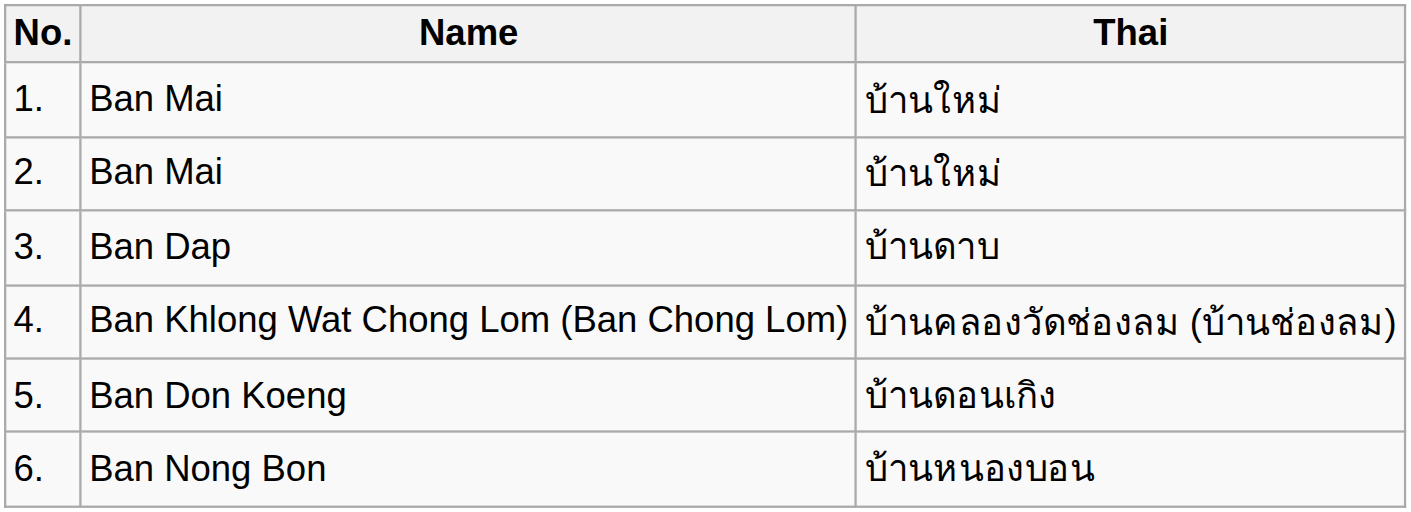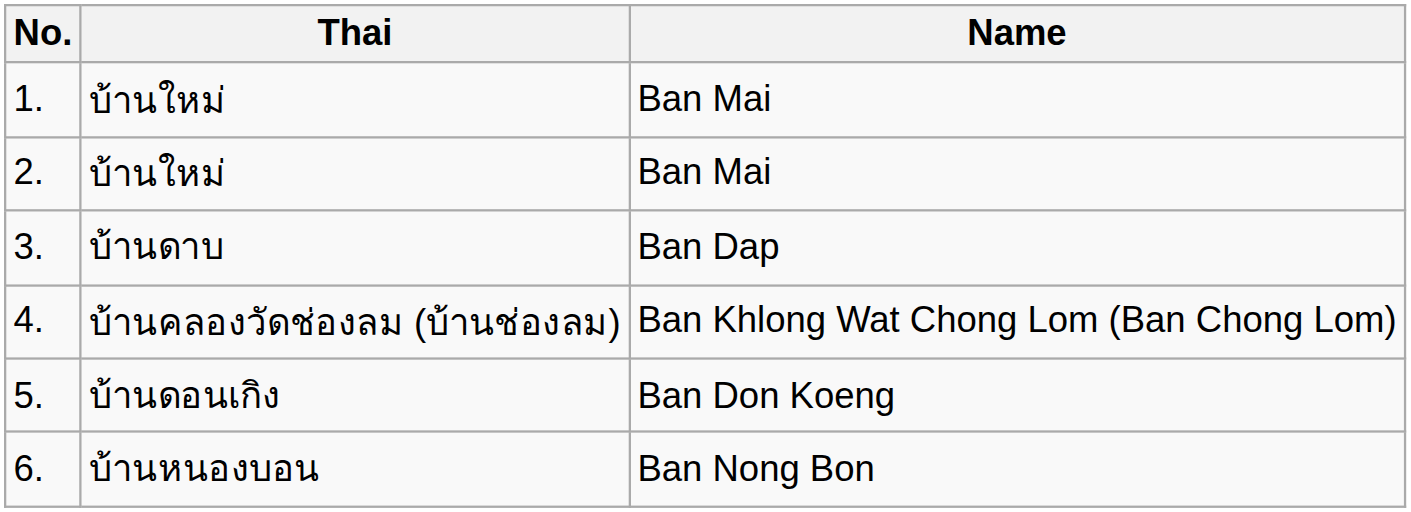 <table class="wikitable sortable">
 <tr>
 <th>No.</th>
+<th>Thai</th>
 <th>Name</th>
-<th>Thai</th>
 </tr>
 <tr>
 <td>1.</td>
+<td>บ้านใหม่</td>
 <td>Ban Mai</td>
-<td>บ้านใหม่</td>
 </tr>
 <tr>
 <td>2.</td>
+<td>บ้านใหม่</td>
 <td>Ban Mai</td>
-<td>บ้านใหม่</td>
 </tr>
 <tr>
 <td>3.</td>
+<td>บ้านดาบ</td>
 <td>Ban Dap</td>
-<td>บ้านดาบ</td>
 </tr>
 <tr>
 <td>4.</td>
+<td>บ้านคลองวัดช่องลม (บ้านช่องลม)</td>
 <td>Ban Khlong Wat Chong Lom (Ban Chong Lom)</td>
-<td>บ้านคลองวัดช่องลม (บ้านช่องลม)</td>
 </tr>
 <tr>
 <td>5.</td>
+<td>บ้านดอนเกิง</td>
 <td>Ban Don Koeng</td>
-<td>บ้านดอนเกิง</td>
 </tr>
 <tr>
 <td>6.</td>
+<td>บ้านหนองบอน</td>
 <td>Ban Nong Bon</td>
-<td>บ้านหนองบอน</td>
 </tr>
 </table>
